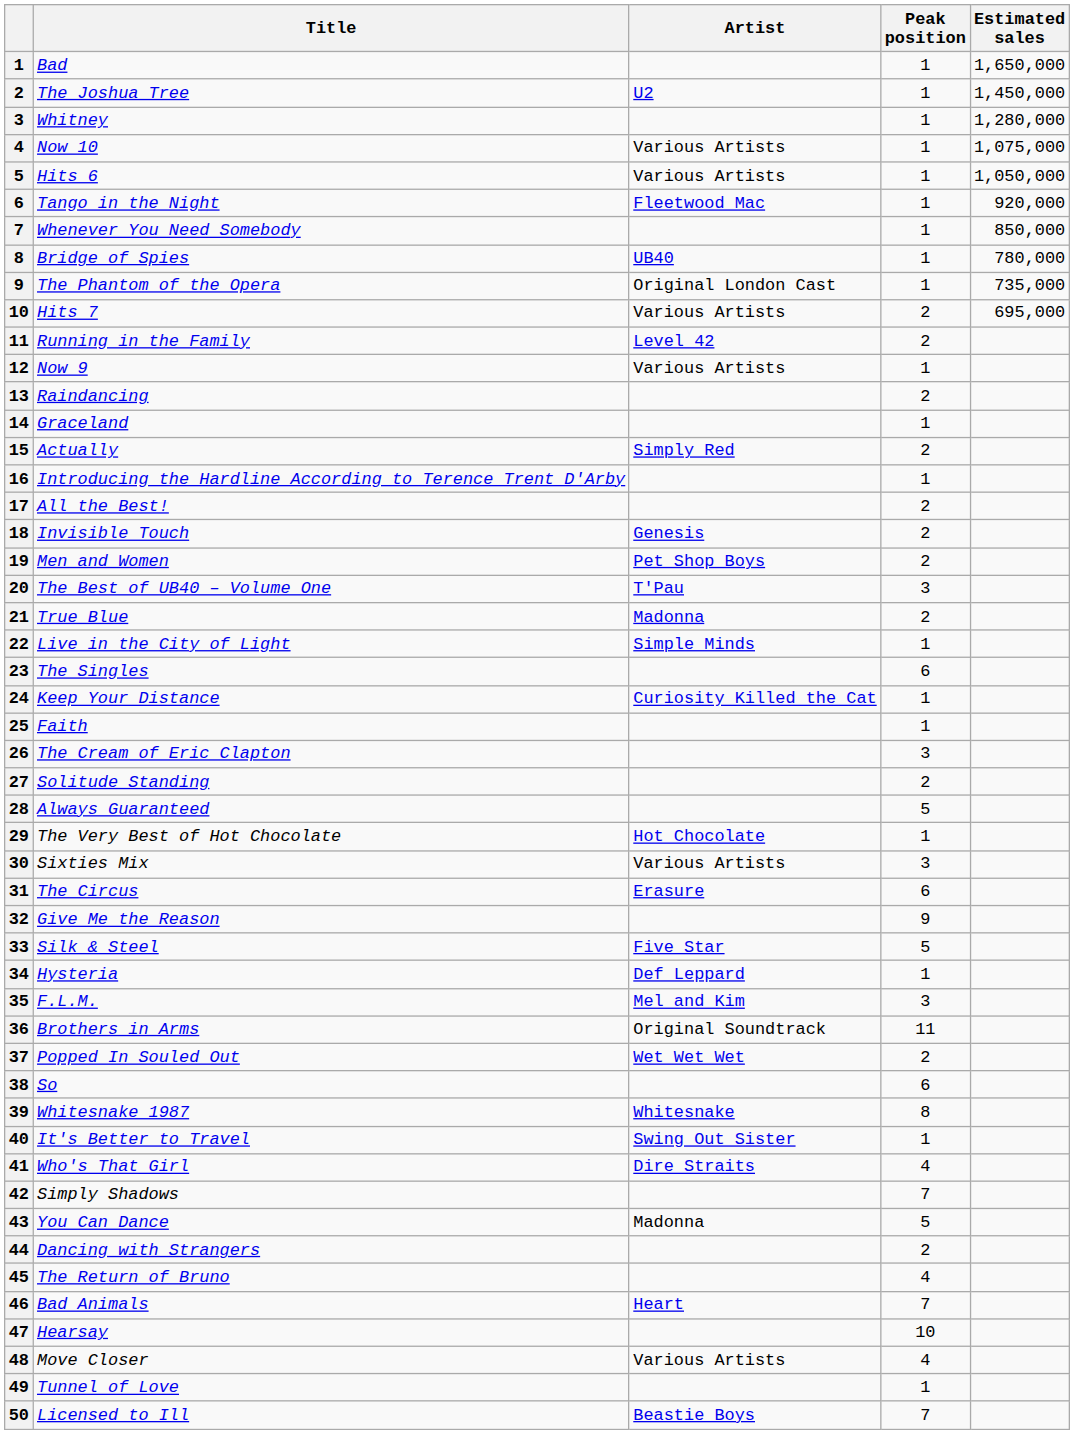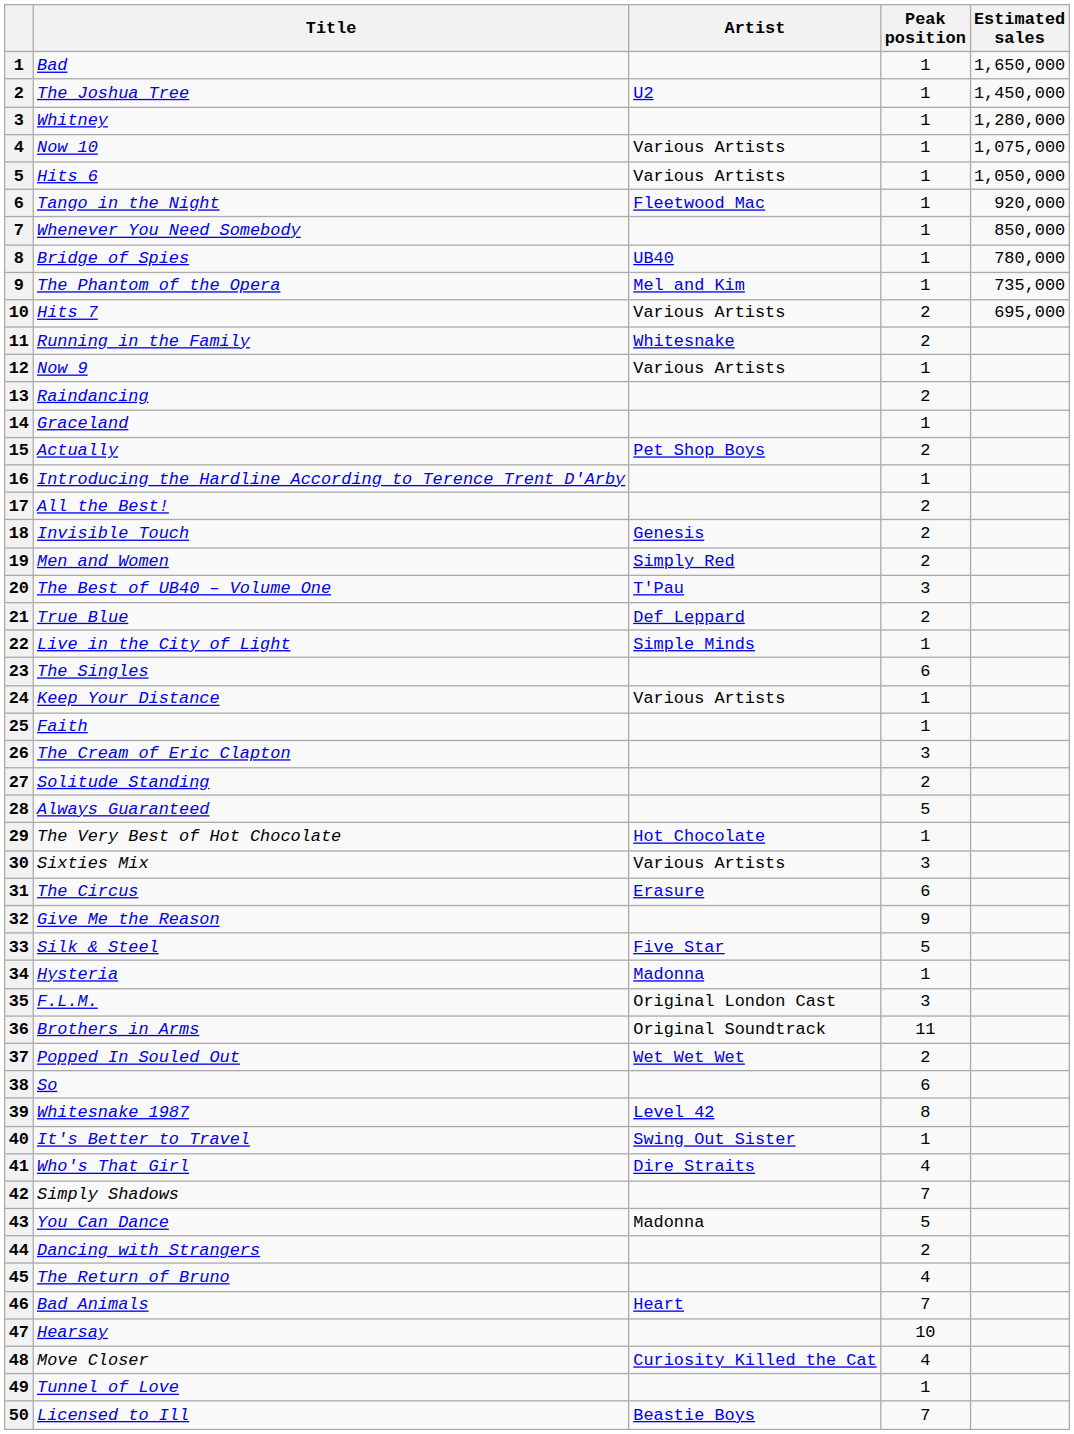 <table class="wikitable sortable plainrowheaders">
 <tr>
 <th scope=col></th>
 <th scope=col>Title</th>
 <th scope=col>Artist</th>
 <th scope=col>Peak<br>position</th>
 <th scope=col>Estimated<br>sales</th>
 </tr>
 <tr>
 <th scope=row style="text-align:center;">1</th>
 <td><em><a href='#'>Bad</a></em></td>
 <td></td>
 <td align="center">1</td>
 <td align="right">1,650,000</td>
 </tr>
 <tr>
 <th scope=row style="text-align:center;">2</th>
 <td><em><a href='#'>The Joshua Tree</a></em></td>
 <td><a href='#'>U2</a></td>
 <td align="center">1</td>
 <td align="right">1,450,000</td>
 </tr>
 <tr>
 <th scope=row style="text-align:center;">3</th>
 <td><em><a href='#'>Whitney</a></em></td>
 <td></td>
 <td align="center">1</td>
 <td align="right">1,280,000</td>
 </tr>
 <tr>
 <th scope=row style="text-align:center;">4</th>
 <td><em><a href='#'>Now 10</a></em></td>
 <td>Various Artists</td>
 <td align="center">1</td>
 <td align="right">1,075,000</td>
 </tr>
 <tr>
 <th scope=row style="text-align:center;">5</th>
 <td><em><a href='#'>Hits 6</a></em></td>
 <td>Various Artists</td>
 <td align="center">1</td>
 <td align="right">1,050,000</td>
 </tr>
 <tr>
 <th scope=row style="text-align:center;">6</th>
 <td><em><a href='#'>Tango in the Night</a></em></td>
 <td><a href='#'>Fleetwood Mac</a></td>
 <td align="center">1</td>
 <td align="right">920,000</td>
 </tr>
 <tr>
 <th scope=row style="text-align:center;">7</th>
 <td><em><a href='#'>Whenever You Need Somebody</a></em></td>
 <td></td>
 <td align="center">1</td>
 <td align="right">850,000</td>
 </tr>
 <tr>
 <th scope=row style="text-align:center;">8</th>
 <td><em><a href='#'>Bridge of Spies</a></em></td>
 <td><a href='#'>UB40</a></td>
 <td align="center">1</td>
 <td align="right">780,000</td>
 </tr>
 <tr>
 <th scope=row style="text-align:center;">9</th>
 <td><em><a href='#'>The Phantom of the Opera</a></em></td>
-<td>Original London Cast</td>
+<td><a href='#'>Mel and Kim</a></td>
 <td align="center">1</td>
 <td align="right">735,000</td>
 </tr>
 <tr>
 <th scope=row style="text-align:center;">10</th>
 <td><em><a href='#'>Hits 7</a></em></td>
 <td>Various Artists</td>
 <td align="center">2</td>
 <td align="right">695,000</td>
 </tr>
 <tr>
 <th scope=row style="text-align:center;">11</th>
 <td><em><a href='#'>Running in the Family</a></em></td>
-<td><a href='#'>Level 42</a></td>
+<td><a href='#'>Whitesnake</a></td>
 <td align="center">2</td>
 <td></td>
 </tr>
 <tr>
 <th scope=row style="text-align:center;">12</th>
 <td><em><a href='#'>Now 9</a></em></td>
 <td>Various Artists</td>
 <td align="center">1</td>
 <td></td>
 </tr>
 <tr>
 <th scope=row style="text-align:center;">13</th>
 <td><em><a href='#'>Raindancing</a></em></td>
 <td></td>
 <td align="center">2</td>
 <td></td>
 </tr>
 <tr>
 <th scope=row style="text-align:center;">14</th>
 <td><em><a href='#'>Graceland</a></em></td>
 <td></td>
 <td align="center">1</td>
 <td></td>
 </tr>
 <tr>
 <th scope=row style="text-align:center;">15</th>
 <td><em><a href='#'>Actually</a></em></td>
-<td><a href='#'>Simply Red</a></td>
+<td><a href='#'>Pet Shop Boys</a></td>
 <td align="center">2</td>
 <td></td>
 </tr>
 <tr>
 <th scope=row style="text-align:center;">16</th>
 <td><em><a href='#'>Introducing the Hardline According to Terence Trent D'Arby</a></em></td>
 <td></td>
 <td align="center">1</td>
 <td></td>
 </tr>
 <tr>
 <th scope=row style="text-align:center;">17</th>
 <td><em><a href='#'>All the Best!</a></em></td>
 <td></td>
 <td align="center">2</td>
 <td></td>
 </tr>
 <tr>
 <th scope=row style="text-align:center;">18</th>
 <td><em><a href='#'>Invisible Touch</a></em></td>
 <td><a href='#'>Genesis</a></td>
 <td align="center">2</td>
 <td></td>
 </tr>
 <tr>
 <th scope=row style="text-align:center;">19</th>
 <td><em><a href='#'>Men and Women</a></em></td>
-<td><a href='#'>Pet Shop Boys</a></td>
+<td><a href='#'>Simply Red</a></td>
 <td align="center">2</td>
 <td></td>
 </tr>
 <tr>
 <th scope=row style="text-align:center;">20</th>
 <td><em><a href='#'>The Best of UB40 – Volume One</a></em></td>
 <td><a href='#'>T'Pau</a></td>
 <td align="center">3</td>
 <td></td>
 </tr>
 <tr>
 <th scope=row style="text-align:center;">21</th>
 <td><em><a href='#'>True Blue</a></em></td>
-<td><a href='#'>Madonna</a></td>
+<td><a href='#'>Def Leppard</a></td>
 <td align="center">2</td>
 <td></td>
 </tr>
 <tr>
 <th scope=row style="text-align:center;">22</th>
 <td><em><a href='#'>Live in the City of Light</a></em></td>
 <td><a href='#'>Simple Minds</a></td>
 <td align="center">1</td>
 <td></td>
 </tr>
 <tr>
 <th scope=row style="text-align:center;">23</th>
 <td><em><a href='#'>The Singles</a></em></td>
 <td></td>
 <td align="center">6</td>
 <td></td>
 </tr>
 <tr>
 <th scope=row style="text-align:center;">24</th>
 <td><em><a href='#'>Keep Your Distance</a></em></td>
-<td><a href='#'>Curiosity Killed the Cat</a></td>
+<td>Various Artists</td>
 <td align="center">1</td>
 <td></td>
 </tr>
 <tr>
 <th scope=row style="text-align:center;">25</th>
 <td><em><a href='#'>Faith</a></em></td>
 <td></td>
 <td align="center">1</td>
 <td></td>
 </tr>
 <tr>
 <th scope=row style="text-align:center;">26</th>
 <td><em><a href='#'>The Cream of Eric Clapton</a></em></td>
 <td></td>
 <td align="center">3</td>
 <td></td>
 </tr>
 <tr>
 <th scope=row style="text-align:center;">27</th>
 <td><em><a href='#'>Solitude Standing</a></em></td>
 <td></td>
 <td align="center">2</td>
 <td></td>
 </tr>
 <tr>
 <th scope=row style="text-align:center;">28</th>
 <td><em><a href='#'>Always Guaranteed</a></em></td>
 <td></td>
 <td align="center">5</td>
 <td></td>
 </tr>
 <tr>
 <th scope=row style="text-align:center;">29</th>
 <td><em>The Very Best of Hot Chocolate</em></td>
 <td><a href='#'>Hot Chocolate</a></td>
 <td align="center">1</td>
 <td></td>
 </tr>
 <tr>
 <th scope=row style="text-align:center;">30</th>
 <td><em>Sixties Mix</em></td>
 <td>Various Artists</td>
 <td align="center">3</td>
 <td></td>
 </tr>
 <tr>
 <th scope=row style="text-align:center;">31</th>
 <td><em><a href='#'>The Circus</a></em></td>
 <td><a href='#'>Erasure</a></td>
 <td align="center">6</td>
 <td></td>
 </tr>
 <tr>
 <th scope=row style="text-align:center;">32</th>
 <td><em><a href='#'>Give Me the Reason</a></em></td>
 <td></td>
 <td align="center">9</td>
 <td></td>
 </tr>
 <tr>
 <th scope=row style="text-align:center;">33</th>
 <td><em><a href='#'>Silk & Steel</a></em></td>
 <td><a href='#'>Five Star</a></td>
 <td align="center">5</td>
 <td></td>
 </tr>
 <tr>
 <th scope=row style="text-align:center;">34</th>
 <td><em><a href='#'>Hysteria</a></em></td>
-<td><a href='#'>Def Leppard</a></td>
+<td><a href='#'>Madonna</a></td>
 <td align="center">1</td>
 <td></td>
 </tr>
 <tr>
 <th scope=row style="text-align:center;">35</th>
 <td><em><a href='#'>F.L.M.</a></em></td>
-<td><a href='#'>Mel and Kim</a></td>
+<td>Original London Cast</td>
 <td align="center">3</td>
 <td></td>
 </tr>
 <tr>
 <th scope=row style="text-align:center;">36</th>
 <td><em><a href='#'>Brothers in Arms</a></em></td>
 <td>Original Soundtrack</td>
 <td align="center">11</td>
 <td></td>
 </tr>
 <tr>
 <th scope=row style="text-align:center;">37</th>
 <td><em><a href='#'>Popped In Souled Out</a></em></td>
 <td><a href='#'>Wet Wet Wet</a></td>
 <td align="center">2</td>
 <td></td>
 </tr>
 <tr>
 <th scope=row style="text-align:center;">38</th>
 <td><em><a href='#'>So</a></em></td>
 <td></td>
 <td align="center">6</td>
 <td></td>
 </tr>
 <tr>
 <th scope=row style="text-align:center;">39</th>
 <td><em><a href='#'>Whitesnake 1987</a></em></td>
-<td><a href='#'>Whitesnake</a></td>
+<td><a href='#'>Level 42</a></td>
 <td align="center">8</td>
 <td></td>
 </tr>
 <tr>
 <th scope=row style="text-align:center;">40</th>
 <td><em><a href='#'>It's Better to Travel</a></em></td>
 <td><a href='#'>Swing Out Sister</a></td>
 <td align="center">1</td>
 <td></td>
 </tr>
 <tr>
 <th scope=row style="text-align:center;">41</th>
 <td><em><a href='#'>Who's That Girl</a></em></td>
 <td><a href='#'>Dire Straits</a></td>
 <td align="center">4</td>
 <td></td>
 </tr>
 <tr>
 <th scope=row style="text-align:center;">42</th>
 <td><em>Simply Shadows</em></td>
 <td></td>
 <td align="center">7</td>
 <td></td>
 </tr>
 <tr>
 <th scope=row style="text-align:center;">43</th>
 <td><em><a href='#'>You Can Dance</a></em></td>
 <td>Madonna</td>
 <td align="center">5</td>
 <td></td>
 </tr>
 <tr>
 <th scope=row style="text-align:center;">44</th>
 <td><em><a href='#'>Dancing with Strangers</a></em></td>
 <td></td>
 <td align="center">2</td>
 <td></td>
 </tr>
 <tr>
 <th scope=row style="text-align:center;">45</th>
 <td><em><a href='#'>The Return of Bruno</a></em></td>
 <td></td>
 <td align="center">4</td>
 <td></td>
 </tr>
 <tr>
 <th scope=row style="text-align:center;">46</th>
 <td><em><a href='#'>Bad Animals</a></em></td>
 <td><a href='#'>Heart</a></td>
 <td align="center">7</td>
 <td></td>
 </tr>
 <tr>
 <th scope=row style="text-align:center;">47</th>
 <td><em><a href='#'>Hearsay</a></em></td>
 <td></td>
 <td align="center">10</td>
 <td></td>
 </tr>
 <tr>
 <th scope=row style="text-align:center;">48</th>
 <td><em>Move Closer</em></td>
-<td>Various Artists</td>
+<td><a href='#'>Curiosity Killed the Cat</a></td>
 <td align="center">4</td>
 <td></td>
 </tr>
 <tr>
 <th scope=row style="text-align:center;">49</th>
 <td><em><a href='#'>Tunnel of Love</a></em></td>
 <td></td>
 <td align="center">1</td>
 <td></td>
 </tr>
 <tr>
 <th scope=row style="text-align:center;">50</th>
 <td><em><a href='#'>Licensed to Ill</a></em></td>
 <td><a href='#'>Beastie Boys</a></td>
 <td align="center">7</td>
 <td></td>
 </tr>
 </table>
